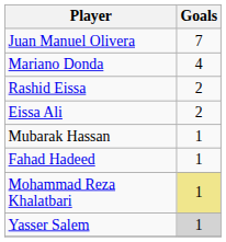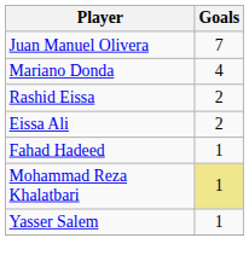 <table class="wikitable" style="text-align: center;">
 <tr>
 <th width="175">Player</th>
 <th width="20">Goals</th>
 </tr>
 <tr>
 <td align=left> <a href='#'>Juan Manuel Olivera</a></td>
 <td>7</td>
 </tr>
 <tr>
 <td align=left> <a href='#'>Mariano Donda</a></td>
 <td>4</td>
 </tr>
 <tr>
 <td align=left> <a href='#'>Rashid Eissa</a></td>
 <td>2</td>
 </tr>
 <tr>
 <td align=left> <a href='#'>Eissa Ali</a></td>
 <td>2</td>
 </tr>
 <tr>
-<td align=left> Mubarak Hassan</td>
-<td>1</td>
-</tr>
-<tr>
 <td align=left> <a href='#'>Fahad Hadeed</a></td>
 <td>1</td>
 </tr>
 <tr>
 <td align=left> <a href='#'>Mohammad Reza Khalatbari</a></td>
 <td style="background: khaki;">1</td>
 </tr>
 <tr>
 <td align=left> <a href='#'>Yasser Salem</a></td>
-<td style="background: lightgrey;">1</td>
+<td>1</td>
 </tr>
 <tr>
 </tr>
 </table>
